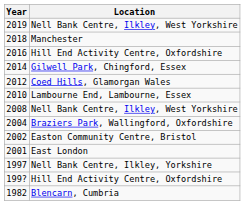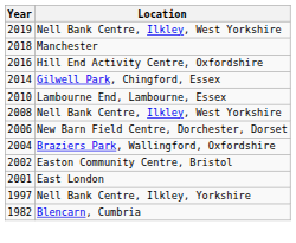 <table class="wikitable">
 <tr>
 <th>Year</th>
 <th>Location</th>
 </tr>
 <tr>
 <td>2019</td>
 <td>Nell Bank Centre, <a href='#'>Ilkley</a>, West Yorkshire</td>
 </tr>
 <tr>
 <td>2018</td>
 <td>Manchester</td>
 </tr>
 <tr>
 <td>2016</td>
 <td>Hill End Activity Centre, Oxfordshire</td>
 </tr>
 <tr>
 <td>2014</td>
 <td><a href='#'>Gilwell Park</a>, Chingford, Essex</td>
 </tr>
 <tr>
-<td>2012</td>
-<td><a href='#'>Coed Hills</a>, Glamorgan Wales</td>
-</tr>
-<tr>
 <td>2010</td>
 <td>Lambourne End, Lambourne, Essex</td>
 </tr>
 <tr>
 <td>2008</td>
 <td>Nell Bank Centre, <a href='#'>Ilkley</a>, West Yorkshire</td>
+</tr>
+<tr>
+<td>2006</td>
+<td>New Barn Field Centre, Dorchester, Dorset</td>
 </tr>
 <tr>
 <td>2004</td>
 <td><a href='#'>Braziers Park</a>, Wallingford, Oxfordshire</td>
 </tr>
 <tr>
 <td>2002</td>
 <td>Easton Community Centre, Bristol</td>
 </tr>
 <tr>
 <td>2001</td>
 <td>East London</td>
 </tr>
 <tr>
 <td>1997</td>
 <td>Nell Bank Centre, Ilkley, Yorkshire</td>
 </tr>
 <tr>
-<td>199?</td>
-<td>Hill End Activity Centre, Oxfordshire</td>
-</tr>
-<tr>
 <td>1982</td>
 <td><a href='#'>Blencarn</a>, Cumbria</td>
 </tr>
 </table>
